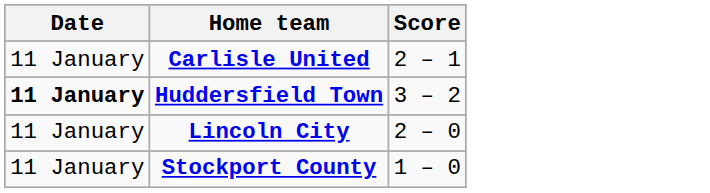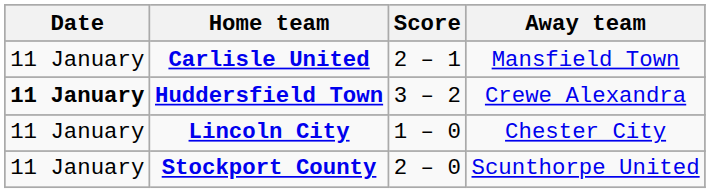 <table class="wikitable" style="text-align: center">
 <tr>
 <th>Date</th>
 <th>Home team</th>
 <th>Score</th>
+<th>Away team</th>
 </tr>
 <tr>
 <td>11 January</td>
 <td><strong><a href='#'>Carlisle United</a></strong></td>
 <td>2 – 1</td>
+<td><a href='#'>Mansfield Town</a></td>
 </tr>
 <tr>
 <td><strong>11 January</strong></td>
 <td><strong><a href='#'>Huddersfield Town</a></strong></td>
 <td>3 – 2</td>
+<td><a href='#'>Crewe Alexandra</a></td>
 </tr>
 <tr>
 <td>11 January</td>
 <td><strong><a href='#'>Lincoln City</a></strong></td>
-<td>2 – 0</td>
+<td>1 – 0</td>
+<td><a href='#'>Chester City</a></td>
 </tr>
 <tr>
 <td>11 January</td>
 <td><strong><a href='#'>Stockport County</a></strong></td>
-<td>1 – 0</td>
+<td>2 – 0</td>
+<td><a href='#'>Scunthorpe United</a></td>
 </tr>
 </table>
